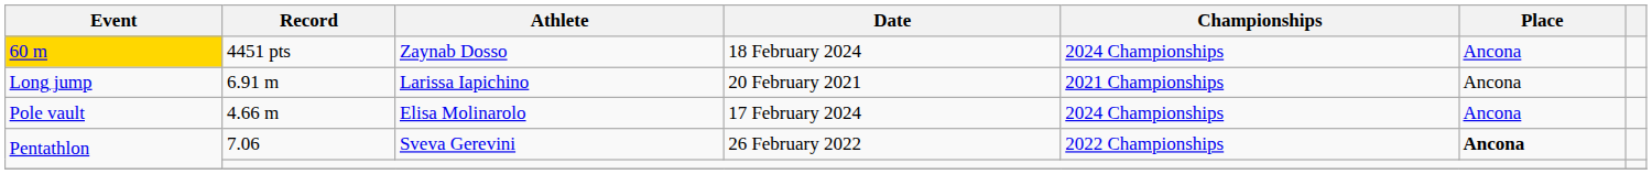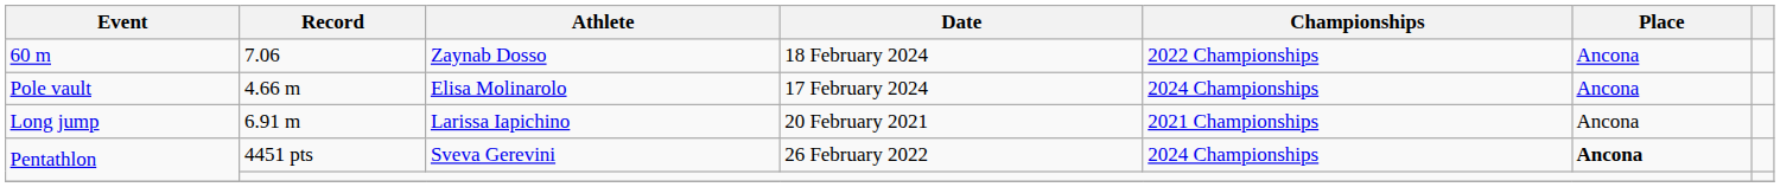 <table class="wikitable sortable" style="font-size:90%; width: 100%;">
 <tr>
 <th>Event</th>
 <th>Record</th>
 <th>Athlete</th>
 <th>Date</th>
 <th>Championships</th>
 <th>Place</th>
 <th></th>
 </tr>
 <tr>
-<td style="background: gold;"><a href='#'>60 m</a></td>
-<td>4451 pts </td>
+<td><a href='#'>60 m</a></td>
+<td>7.06</td>
 <td><a href='#'>Zaynab Dosso</a></td>
 <td>18 February 2024</td>
+<td><a href='#'>2022 Championships</a></td>
+<td><a href='#'>Ancona</a></td>
+<td></td>
+</tr>
+<tr>
+<td><a href='#'>Pole vault</a></td>
+<td>4.66 m </td>
+<td><a href='#'>Elisa Molinarolo</a></td>
+<td>17 February 2024</td>
 <td><a href='#'>2024 Championships</a></td>
 <td><a href='#'>Ancona</a></td>
 <td></td>
 </tr>
 <tr>
 <td><a href='#'>Long jump</a></td>
 <td>6.91 m </td>
 <td><a href='#'>Larissa Iapichino</a></td>
 <td>20 February 2021</td>
 <td><a href='#'>2021 Championships</a></td>
 <td>Ancona</td>
 <td></td>
 </tr>
 <tr>
-<td><a href='#'>Pole vault</a></td>
-<td>4.66 m </td>
-<td><a href='#'>Elisa Molinarolo</a></td>
-<td>17 February 2024</td>
-<td><a href='#'>2024 Championships</a></td>
-<td><a href='#'>Ancona</a></td>
-<td></td>
-</tr>
-<tr>
 <td rowspan=2><a href='#'>Pentathlon</a></td>
-<td>7.06</td>
+<td>4451 pts </td>
 <td><a href='#'>Sveva Gerevini</a></td>
 <td>26 February 2022</td>
-<td><a href='#'>2022 Championships</a></td>
+<td><a href='#'>2024 Championships</a></td>
 <td><strong>Ancona</strong></td>
 <td></td>
 </tr>
 <tr>
 <td colspan=5></td>
 <td></td>
 </tr>
 <tr>
 </tr>
 </table>
